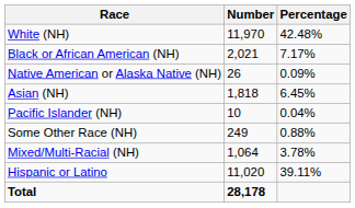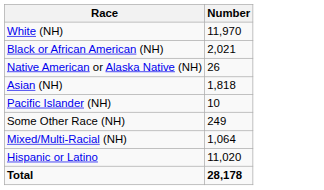 <table class="wikitable">
 <tr>
 <th>Race</th>
 <th>Number</th>
-<th>Percentage</th>
 </tr>
 <tr>
 <td><a href='#'>White</a> (NH)</td>
 <td>11,970</td>
-<td>42.48%</td>
 </tr>
 <tr>
 <td><a href='#'>Black or African American</a> (NH)</td>
 <td>2,021</td>
-<td>7.17%</td>
 </tr>
 <tr>
 <td><a href='#'>Native American</a> or <a href='#'>Alaska Native</a> (NH)</td>
 <td>26</td>
-<td>0.09%</td>
 </tr>
 <tr>
 <td><a href='#'>Asian</a> (NH)</td>
 <td>1,818</td>
-<td>6.45%</td>
 </tr>
 <tr>
 <td><a href='#'>Pacific Islander</a> (NH)</td>
 <td>10</td>
-<td>0.04%</td>
 </tr>
 <tr>
 <td>Some Other Race (NH)</td>
 <td>249</td>
-<td>0.88%</td>
 </tr>
 <tr>
 <td><a href='#'>Mixed/Multi-Racial</a> (NH)</td>
 <td>1,064</td>
-<td>3.78%</td>
 </tr>
 <tr>
 <td><a href='#'>Hispanic or Latino</a></td>
 <td>11,020</td>
-<td>39.11%</td>
 </tr>
 <tr>
 <td><strong>Total</strong></td>
 <td><strong>28,178</strong></td>
-<td></td>
 </tr>
 </table>
